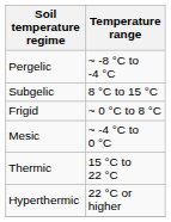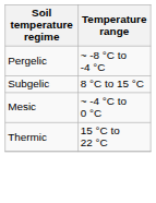 <table class="wikitable"  style="margin:auto;">
 <tr>
 <th scope="col" style="width:100px;" rowspan="1.5">Soil temperature regime</th>
 <th scope="col" style="width:100px;" colspan="1.5">Temperature range</th>
 </tr>
 <tr>
 <td>Pergelic</td>
 <td>~ -8 °C to -4 °C</td>
 </tr>
 <tr>
 <td>Subgelic</td>
 <td>8 °C to 15 °C</td>
 </tr>
 <tr>
-<td>Frigid</td>
-<td>~ 0 °C to 8 °C</td>
-</tr>
-<tr>
 <td>Mesic</td>
 <td>~ -4 °C to 0 °C</td>
 </tr>
 <tr>
 <td>Thermic</td>
 <td>15 °C to 22 °C</td>
 </tr>
 <tr>
-<td>Hyperthermic</td>
-<td>22 °C or higher</td>
-</tr>
-<tr>
 </tr>
 </table>
